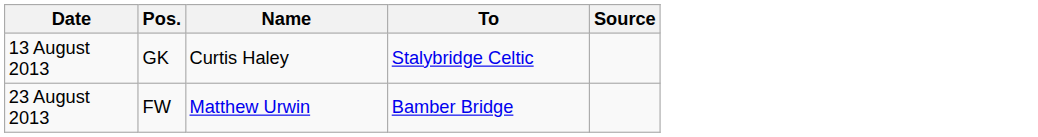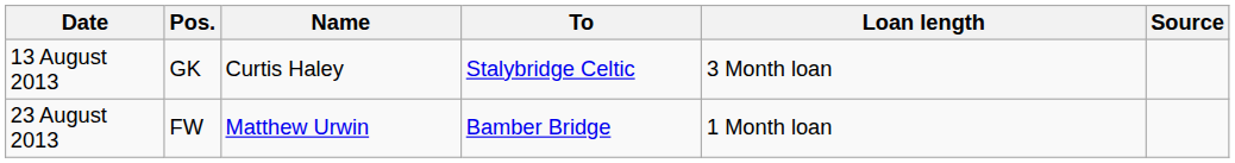 <table class="wikitable">
 <tr>
 <th width= 110>Date</th>
 <th width= 30>Pos.</th>
 <th width= 170>Name</th>
 <th width= 170>To</th>
+<th width= 320>Loan length</th>
 <th width= 30>Source</th>
 </tr>
 <tr>
 <td>13 August 2013</td>
 <td>GK</td>
 <td> Curtis Haley</td>
 <td> <a href='#'>Stalybridge Celtic</a></td>
+<td>3 Month loan</td>
 <td></td>
 </tr>
 <tr>
 <td>23 August 2013</td>
 <td>FW</td>
 <td> <a href='#'>Matthew Urwin</a></td>
 <td> <a href='#'>Bamber Bridge</a></td>
+<td>1 Month loan</td>
 <td></td>
 </tr>
 </table>
